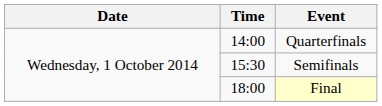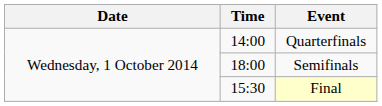 <table class = "wikitable" style="text-align:center;">
 <tr>
 <th width=220>Date</th>
 <th width=50>Time</th>
 <th width=100>Event</th>
 </tr>
 <tr>
 <td rowspan=3>Wednesday, 1 October 2014</td>
 <td>14:00</td>
 <td>Quarterfinals</td>
 </tr>
 <tr>
-<td>15:30</td>
+<td>18:00</td>
 <td>Semifinals</td>
 </tr>
 <tr>
-<td>18:00</td>
+<td>15:30</td>
 <td bgcolor=ffffcc>Final</td>
 </tr>
 </table>
